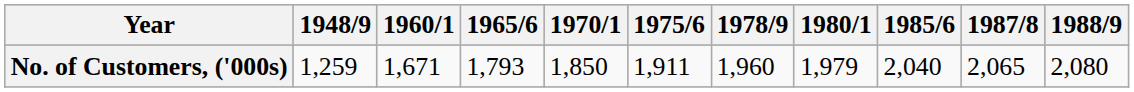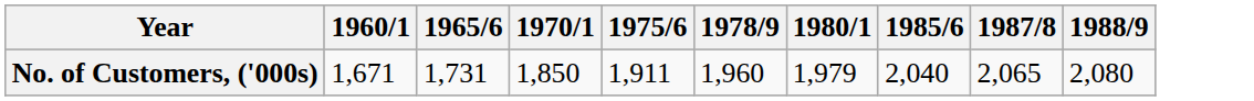 <table class="wikitable">
 <tr>
 <th>Year</th>
-<th>1948/9</th>
 <th>1960/1</th>
 <th>1965/6</th>
 <th>1970/1</th>
 <th>1975/6</th>
 <th>1978/9</th>
 <th>1980/1</th>
 <th>1985/6</th>
 <th>1987/8</th>
 <th>1988/9</th>
 </tr>
 <tr>
 <th>No. of Customers, ('000s)</th>
-<td>1,259</td>
 <td>1,671</td>
-<td>1,793</td>
+<td>1,731</td>
 <td>1,850</td>
 <td>1,911</td>
 <td>1,960</td>
 <td>1,979</td>
 <td>2,040</td>
 <td>2,065</td>
 <td>2,080</td>
 </tr>
 </table>
